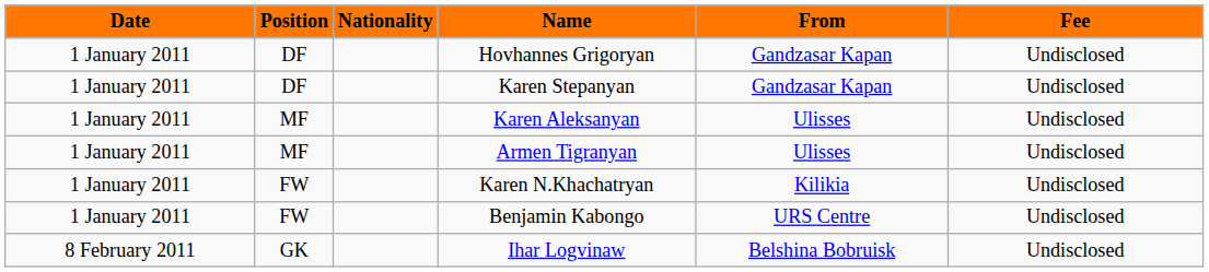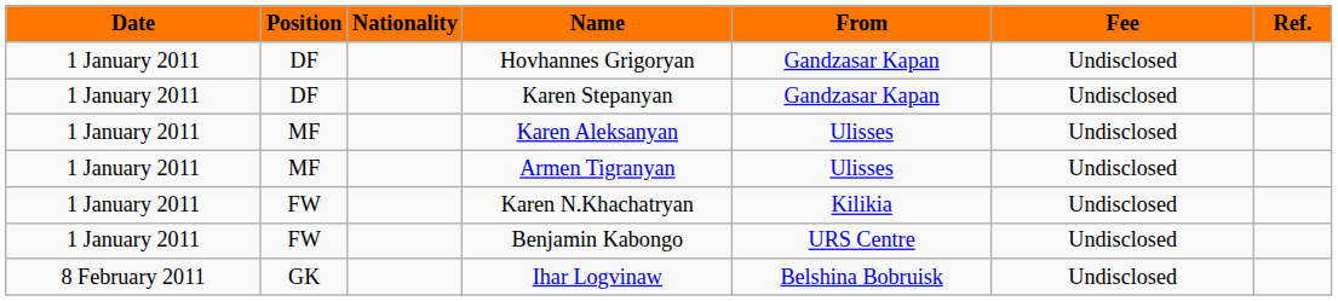 <table class="wikitable"  style="text-align:center; font-size:90%; ">
 <tr>
 <th style="background:#FF7700; color:#000000; width:200px;">Date</th>
 <th style="background:#FF7700; color:#000000; width:50px;">Position</th>
 <th style="background:#FF7700; color:#000000; width:50px;">Nationality</th>
 <th style="background:#FF7700; color:#000000; width:200px;">Name</th>
 <th style="background:#FF7700; color:#000000; width:200px;">From</th>
 <th style="background:#FF7700; color:#000000; width:200px;">Fee</th>
+<th style="background:#FF7700; color:#000000; width:50px;">Ref.</th>
 </tr>
 <tr>
 <td>1 January 2011</td>
 <td>DF</td>
 <td></td>
 <td>Hovhannes Grigoryan</td>
 <td><a href='#'>Gandzasar Kapan</a></td>
 <td>Undisclosed</td>
+<td></td>
 </tr>
 <tr>
 <td>1 January 2011</td>
 <td>DF</td>
 <td></td>
 <td>Karen Stepanyan</td>
 <td><a href='#'>Gandzasar Kapan</a></td>
 <td>Undisclosed</td>
+<td></td>
 </tr>
 <tr>
 <td>1 January 2011</td>
 <td>MF</td>
 <td></td>
 <td><a href='#'>Karen Aleksanyan</a></td>
 <td><a href='#'>Ulisses</a></td>
 <td>Undisclosed</td>
+<td></td>
 </tr>
 <tr>
 <td>1 January 2011</td>
 <td>MF</td>
 <td></td>
 <td><a href='#'>Armen Tigranyan</a></td>
 <td><a href='#'>Ulisses</a></td>
 <td>Undisclosed</td>
+<td></td>
 </tr>
 <tr>
 <td>1 January 2011</td>
 <td>FW</td>
 <td></td>
 <td>Karen N.Khachatryan</td>
 <td><a href='#'>Kilikia</a></td>
 <td>Undisclosed</td>
+<td></td>
 </tr>
 <tr>
 <td>1 January 2011</td>
 <td>FW</td>
 <td></td>
 <td>Benjamin Kabongo</td>
 <td><a href='#'>URS Centre</a></td>
 <td>Undisclosed</td>
+<td></td>
 </tr>
 <tr>
 <td>8 February 2011</td>
 <td>GK</td>
 <td></td>
 <td><a href='#'>Ihar Logvinaw</a></td>
 <td><a href='#'>Belshina Bobruisk</a></td>
 <td>Undisclosed</td>
+<td></td>
 </tr>
 </table>
